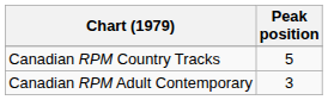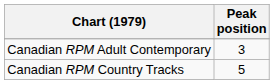 <table class="wikitable sortable">
 <tr>
 <th align="left">Chart (1979)</th>
 <th align="center">Peak<br>position</th>
 </tr>
 <tr>
 </tr>
 <tr>
 </tr>
 <tr>
 </tr>
 <tr>
+<td>Canadian <em>RPM</em> Adult Contemporary</td>
+<td align="center">3</td>
+</tr>
+<tr>
 <td>Canadian <em>RPM</em> Country Tracks</td>
 <td align="center">5</td>
 </tr>
-<tr>
-<td>Canadian <em>RPM</em> Adult Contemporary</td>
-<td align="center">3</td>
-</tr>
 </table>
